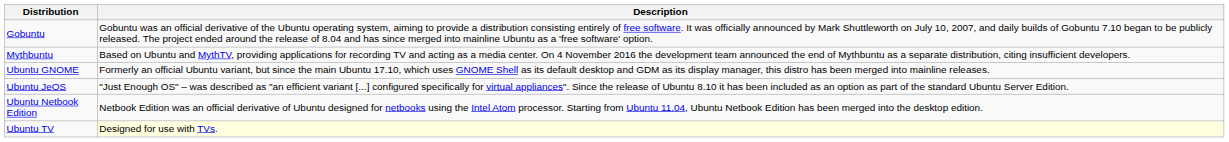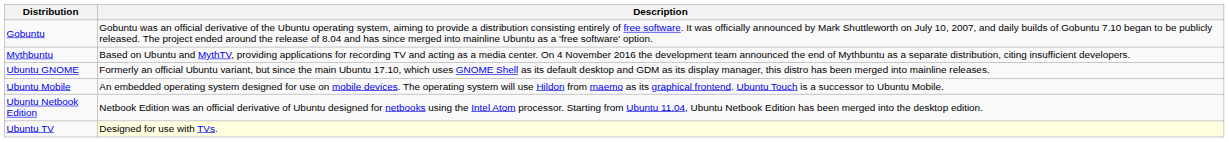 <table class="wikitable">
 <tr>
 <th>Distribution</th>
 <th>Description</th>
 </tr>
 <tr>
 <td><a href='#'>Gobuntu</a></td>
 <td>Gobuntu was an official derivative of the Ubuntu operating system, aiming to provide a distribution consisting entirely of <a href='#'>free software</a>. It was officially announced by Mark Shuttleworth on July 10, 2007, and daily builds of Gobuntu 7.10 began to be publicly released. The project ended around the release of 8.04 and has since merged into mainline Ubuntu as a 'free software' option.</td>
 </tr>
 <tr>
 <td><a href='#'>Mythbuntu</a></td>
 <td>Based on Ubuntu and <a href='#'>MythTV</a>, providing applications for recording TV and acting as a media center. On 4 November 2016 the development team announced the end of Mythbuntu as a separate distribution, citing insufficient developers.</td>
 </tr>
 <tr>
 <td><a href='#'>Ubuntu GNOME</a></td>
 <td>Formerly an official Ubuntu variant, but since the main Ubuntu 17.10, which uses <a href='#'>GNOME Shell</a> as its default desktop and GDM as its display manager, this distro has been merged into mainline releases.</td>
 </tr>
 <tr>
-<td><a href='#'>Ubuntu JeOS</a></td>
-<td>"Just Enough OS" – was described as "an efficient variant [...] configured specifically for <a href='#'>virtual appliances</a>". Since the release of Ubuntu 8.10 it has been included as an option as part of the standard Ubuntu Server Edition.</td>
+<td><a href='#'>Ubuntu Mobile</a></td>
+<td>An embedded operating system designed for use on <a href='#'>mobile devices</a>. The operating system will use <a href='#'>Hildon</a> from <a href='#'>maemo</a> as its <a href='#'>graphical frontend</a>. <a href='#'>Ubuntu Touch</a> is a successor to Ubuntu Mobile.</td>
 </tr>
 <tr>
 <td><a href='#'>Ubuntu Netbook Edition</a></td>
 <td>Netbook Edition was an official derivative of Ubuntu designed for <a href='#'>netbooks</a> using the <a href='#'>Intel Atom</a> processor. Starting from <a href='#'>Ubuntu 11.04</a>, Ubuntu Netbook Edition has been merged into the desktop edition.</td>
 </tr>
 <tr>
 <td><a href='#'>Ubuntu TV</a></td>
 <td style="background: lightyellow;">Designed for use with <a href='#'>TVs</a>.</td>
 </tr>
 </table>
